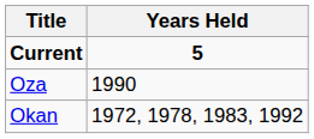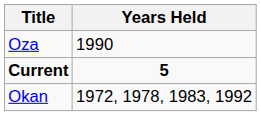 <table class="wikitable">
 <tr>
 <th>Title</th>
 <th>Years Held</th>
 </tr>
 <tr>
+<td> <a href='#'>Oza</a></td>
+<td>1990</td>
+</tr>
+<tr>
 <td align="center"><strong>Current</strong></td>
 <td align="center"><strong>5</strong></td>
-</tr>
-<tr>
-<td> <a href='#'>Oza</a></td>
-<td>1990</td>
 </tr>
 <tr>
 <td> <a href='#'>Okan</a></td>
 <td>1972, 1978, 1983, 1992</td>
 </tr>
 </table>
